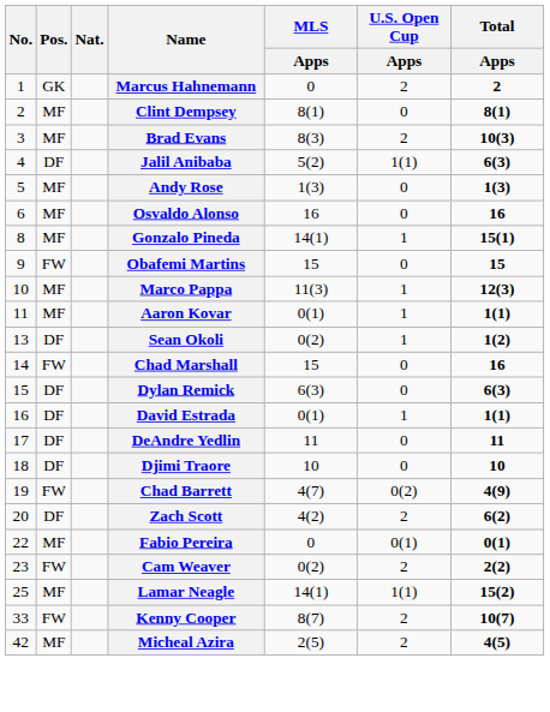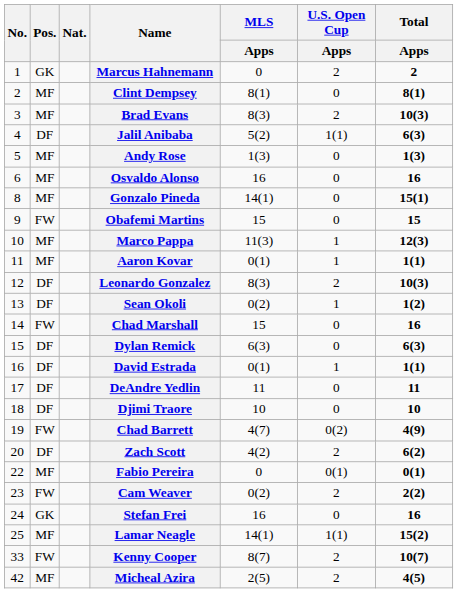 <table class="wikitable sortable" style="text-align:center">
 <tr>
 <th rowspan="2">No.</th>
 <th rowspan="2">Pos.</th>
 <th rowspan="2">Nat.</th>
 <th rowspan="2" style="width:150px;">Name</th>
 <th colspan="1" style="width:86px;"><a href='#'>MLS</a></th>
 <th colspan="1" style="width:86px;"><a href='#'>U.S. Open Cup</a></th>
 <th colspan="1" style="width:86px;">Total</th>
 </tr>
 <tr>
 <th>Apps</th>
 <th>Apps</th>
 <th>Apps</th>
 </tr>
 <tr>
 <td>1</td>
 <td>GK</td>
 <td></td>
 <th scope="row"><a href='#'>Marcus Hahnemann</a></th>
 <td>0</td>
 <td>2</td>
 <td><strong>2</strong></td>
 </tr>
 <tr>
 <td>2</td>
 <td>MF</td>
 <td></td>
 <th scope="row"><a href='#'>Clint Dempsey</a></th>
 <td>8(1)</td>
 <td>0</td>
 <td><strong>8(1)</strong></td>
 </tr>
 <tr>
 <td>3</td>
 <td>MF</td>
 <td></td>
 <th scope="row"><a href='#'>Brad Evans</a></th>
 <td>8(3)</td>
 <td>2</td>
 <td><strong>10(3)</strong></td>
 </tr>
 <tr>
 <td>4</td>
 <td>DF</td>
 <td></td>
 <th scope="row"><a href='#'>Jalil Anibaba</a></th>
 <td>5(2)</td>
 <td>1(1)</td>
 <td><strong>6(3)</strong></td>
 </tr>
 <tr>
 <td>5</td>
 <td>MF</td>
 <td></td>
 <th scope="row"><a href='#'>Andy Rose</a></th>
 <td>1(3)</td>
 <td>0</td>
 <td><strong>1(3)</strong></td>
 </tr>
 <tr>
 <td>6</td>
 <td>MF</td>
 <td></td>
 <th scope="row"><a href='#'>Osvaldo Alonso</a></th>
 <td>16</td>
 <td>0</td>
 <td><strong>16</strong></td>
 </tr>
 <tr>
 <td>8</td>
 <td>MF</td>
 <td></td>
 <th scope="row"><a href='#'>Gonzalo Pineda</a></th>
 <td>14(1)</td>
-<td>1</td>
+<td>0</td>
 <td><strong>15(1)</strong></td>
 </tr>
 <tr>
 <td>9</td>
 <td>FW</td>
 <td></td>
 <th scope="row"><a href='#'>Obafemi Martins</a></th>
 <td>15</td>
 <td>0</td>
 <td><strong>15</strong></td>
 </tr>
 <tr>
 <td>10</td>
 <td>MF</td>
 <td></td>
 <th scope="row"><a href='#'>Marco Pappa</a></th>
 <td>11(3)</td>
 <td>1</td>
 <td><strong>12(3)</strong></td>
 </tr>
 <tr>
 <td>11</td>
 <td>MF</td>
 <td></td>
 <th scope="row"><a href='#'>Aaron Kovar</a></th>
 <td>0(1)</td>
 <td>1</td>
 <td><strong>1(1)</strong></td>
+</tr>
+<tr>
+<td>12</td>
+<td>DF</td>
+<td></td>
+<th scope="row"><a href='#'>Leonardo Gonzalez</a></th>
+<td>8(3)</td>
+<td>2</td>
+<td><strong>10(3)</strong></td>
 </tr>
 <tr>
 <td>13</td>
 <td>DF</td>
 <td></td>
 <th scope="row"><a href='#'>Sean Okoli</a></th>
 <td>0(2)</td>
 <td>1</td>
 <td><strong>1(2)</strong></td>
 </tr>
 <tr>
 <td>14</td>
 <td>FW</td>
 <td></td>
 <th scope="row"><a href='#'>Chad Marshall</a></th>
 <td>15</td>
 <td>0</td>
 <td><strong>16</strong></td>
 </tr>
 <tr>
 <td>15</td>
 <td>DF</td>
 <td></td>
 <th scope="row"><a href='#'>Dylan Remick</a></th>
 <td>6(3)</td>
 <td>0</td>
 <td><strong>6(3)</strong></td>
 </tr>
 <tr>
 <td>16</td>
 <td>DF</td>
 <td></td>
 <th scope="row"><a href='#'>David Estrada</a></th>
 <td>0(1)</td>
 <td>1</td>
 <td><strong>1(1)</strong></td>
 </tr>
 <tr>
 <td>17</td>
 <td>DF</td>
 <td></td>
 <th scope="row"><a href='#'>DeAndre Yedlin</a></th>
 <td>11</td>
 <td>0</td>
 <td><strong>11</strong></td>
 </tr>
 <tr>
 <td>18</td>
 <td>DF</td>
 <td></td>
 <th scope="row"><a href='#'>Djimi Traore</a></th>
 <td>10</td>
 <td>0</td>
 <td><strong>10</strong></td>
 </tr>
 <tr>
 <td>19</td>
 <td>FW</td>
 <td></td>
 <th scope="row"><a href='#'>Chad Barrett</a></th>
 <td>4(7)</td>
 <td>0(2)</td>
 <td><strong>4(9)</strong></td>
 </tr>
 <tr>
 <td>20</td>
 <td>DF</td>
 <td></td>
 <th scope="row"><a href='#'>Zach Scott</a></th>
 <td>4(2)</td>
 <td>2</td>
 <td><strong>6(2)</strong></td>
 </tr>
 <tr>
 <td>22</td>
 <td>MF</td>
 <td></td>
 <th scope="row"><a href='#'>Fabio Pereira</a></th>
 <td>0</td>
 <td>0(1)</td>
 <td><strong>0(1)</strong></td>
 </tr>
 <tr>
 <td>23</td>
 <td>FW</td>
 <td></td>
 <th scope="row"><a href='#'>Cam Weaver</a></th>
 <td>0(2)</td>
 <td>2</td>
 <td><strong>2(2)</strong></td>
 </tr>
 <tr>
+<td>24</td>
+<td>GK</td>
+<td></td>
+<th scope="row"><a href='#'>Stefan Frei</a></th>
+<td>16</td>
+<td>0</td>
+<td><strong>16</strong></td>
+</tr>
+<tr>
 <td>25</td>
 <td>MF</td>
 <td></td>
 <th scope="row"><a href='#'>Lamar Neagle</a></th>
 <td>14(1)</td>
 <td>1(1)</td>
 <td><strong>15(2)</strong></td>
 </tr>
 <tr>
 <td>33</td>
 <td>FW</td>
 <td></td>
 <th scope="row"><a href='#'>Kenny Cooper</a></th>
 <td>8(7)</td>
 <td>2</td>
 <td><strong>10(7)</strong></td>
 </tr>
 <tr>
 <td>42</td>
 <td>MF</td>
 <td></td>
 <th scope="row"><a href='#'>Micheal Azira</a></th>
 <td>2(5)</td>
 <td>2</td>
 <td><strong>4(5)</strong></td>
 </tr>
 </table>
